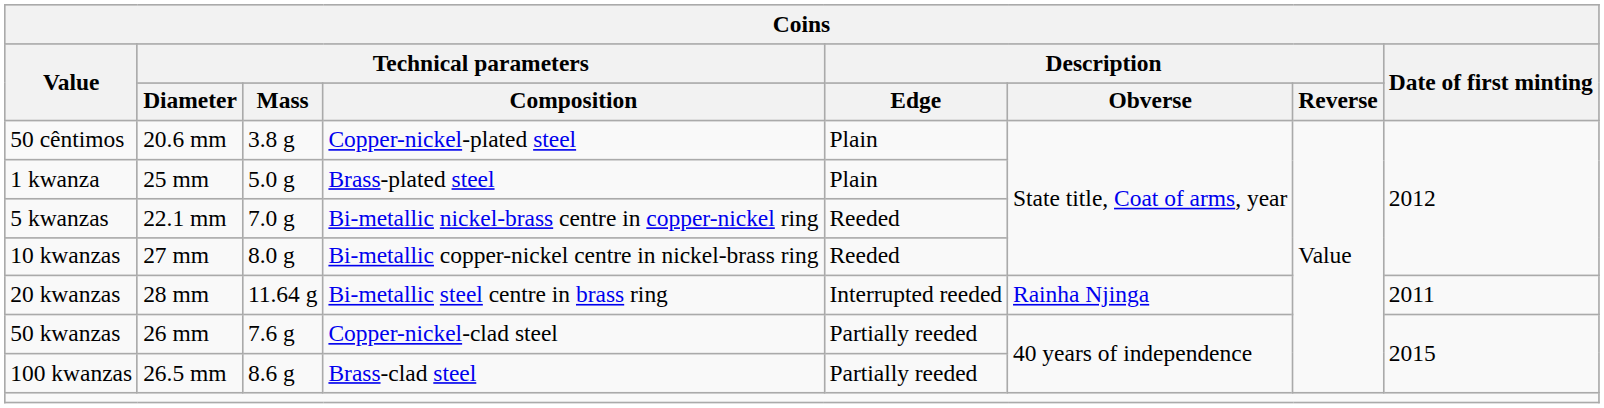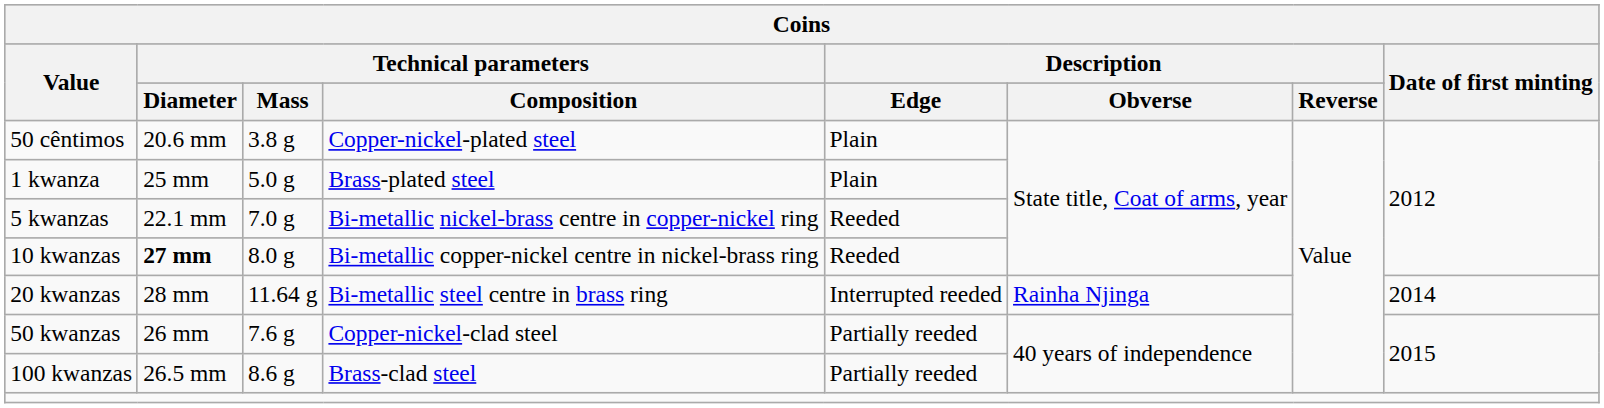 <table class="wikitable" style="font-size: 90%">
 <tr>
 <th colspan="8">Coins</th>
 </tr>
 <tr>
 <th rowspan="2">Value</th>
 <th colspan="3">Technical parameters</th>
 <th colspan="3">Description</th>
 <th rowspan="2">Date of first minting</th>
 </tr>
 <tr>
 <th>Diameter</th>
 <th>Mass</th>
 <th>Composition</th>
 <th>Edge</th>
 <th>Obverse</th>
 <th>Reverse</th>
 </tr>
 <tr>
 <td>50 cêntimos</td>
 <td>20.6 mm</td>
 <td>3.8 g</td>
 <td><a href='#'>Copper-nickel</a>-plated <a href='#'>steel</a></td>
 <td>Plain</td>
 <td rowspan="4">State title, <a href='#'>Coat of arms</a>, year</td>
 <td rowspan="7">Value</td>
 <td rowspan="4">2012</td>
 </tr>
 <tr>
 <td>1 kwanza</td>
 <td>25 mm</td>
 <td>5.0 g</td>
 <td><a href='#'>Brass</a>-plated <a href='#'>steel</a></td>
 <td>Plain</td>
 </tr>
 <tr>
 <td>5 kwanzas</td>
 <td>22.1 mm</td>
 <td>7.0 g</td>
 <td><a href='#'>Bi-metallic</a> <a href='#'>nickel-brass</a> centre in <a href='#'>copper-nickel</a> ring</td>
 <td>Reeded</td>
 </tr>
 <tr>
 <td>10 kwanzas</td>
-<td>27 mm</td>
+<td><strong>27 mm</strong></td>
 <td>8.0 g</td>
 <td><a href='#'>Bi-metallic</a> copper-nickel centre in nickel-brass ring</td>
 <td>Reeded</td>
 </tr>
 <tr>
 <td>20 kwanzas</td>
 <td>28 mm</td>
 <td>11.64 g</td>
 <td><a href='#'>Bi-metallic</a> <a href='#'>steel</a> centre in <a href='#'>brass</a> ring</td>
 <td>Interrupted reeded</td>
 <td><a href='#'>Rainha Njinga</a></td>
-<td>2011</td>
+<td>2014</td>
 </tr>
 <tr>
 <td>50 kwanzas</td>
 <td>26 mm</td>
 <td>7.6 g</td>
 <td><a href='#'>Copper-nickel</a>-clad steel</td>
 <td>Partially reeded</td>
 <td rowspan="2">40 years of independence</td>
 <td rowspan="2">2015</td>
 </tr>
 <tr>
 <td>100 kwanzas</td>
 <td>26.5 mm</td>
 <td>8.6 g</td>
 <td><a href='#'>Brass</a>-clad <a href='#'>steel</a></td>
 <td>Partially reeded</td>
 </tr>
 <tr>
 <td colspan="8"></td>
 </tr>
 </table>
